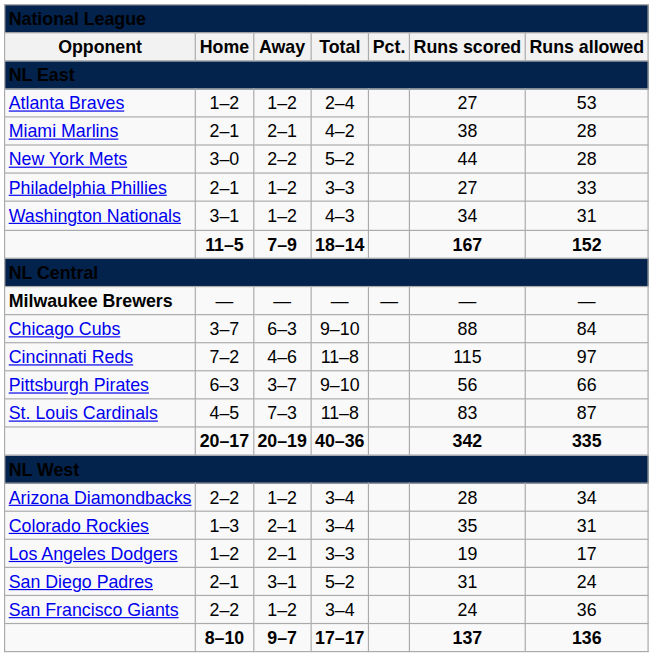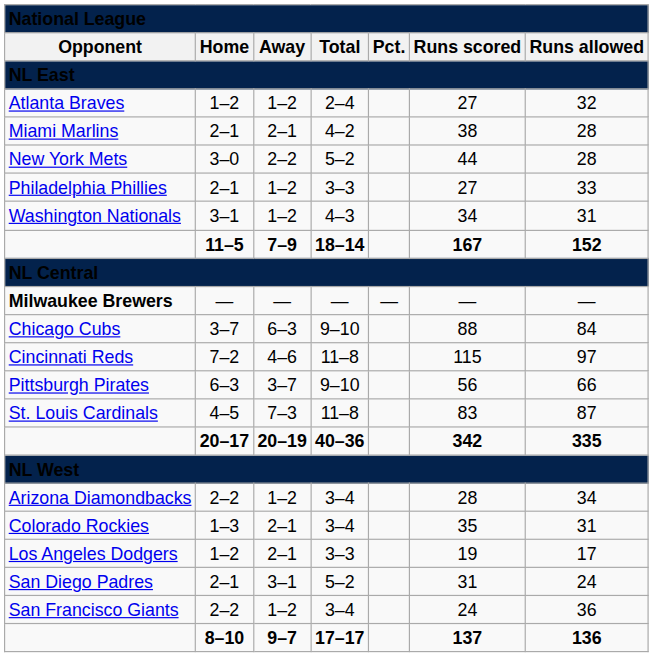 <table class="wikitable" style="font-size: 95%; text-align: center">
 <tr>
 <td colspan="7" style="text-align:left; background:#03224c"><span> <strong>National League</strong> </span></td>
 </tr>
 <tr>
 <th>Opponent</th>
 <th>Home</th>
 <th>Away</th>
 <th>Total</th>
 <th>Pct.</th>
 <th>Runs scored</th>
 <th>Runs allowed</th>
 </tr>
 <tr>
 <td colspan="7" style="text-align:left; background:#03224c"><span> <strong>NL East</strong> </span></td>
 </tr>
 <tr>
 <td style="text-align:left"><a href='#'>Atlanta Braves</a></td>
 <td>1–2</td>
 <td>1–2</td>
 <td>2–4</td>
 <td></td>
 <td>27</td>
-<td>53</td>
+<td>32</td>
 </tr>
 <tr>
 <td style="text-align:left"><a href='#'>Miami Marlins</a></td>
 <td>2–1</td>
 <td>2–1</td>
 <td>4–2</td>
 <td></td>
 <td>38</td>
 <td>28</td>
 </tr>
 <tr>
 <td style="text-align:left"><a href='#'>New York Mets</a></td>
 <td>3–0</td>
 <td>2–2</td>
 <td>5–2</td>
 <td></td>
 <td>44</td>
 <td>28</td>
 </tr>
 <tr>
 <td style="text-align:left"><a href='#'>Philadelphia Phillies</a></td>
 <td>2–1</td>
 <td>1–2</td>
 <td>3–3</td>
 <td></td>
 <td>27</td>
 <td>33</td>
 </tr>
 <tr>
 <td style="text-align:left"><a href='#'>Washington Nationals</a></td>
 <td>3–1</td>
 <td>1–2</td>
 <td>4–3</td>
 <td></td>
 <td>34</td>
 <td>31</td>
 </tr>
 <tr style="font-weight:bold">
 <td></td>
 <td>11–5</td>
 <td>7–9</td>
 <td>18–14</td>
 <td></td>
 <td>167</td>
 <td>152</td>
 </tr>
 <tr>
 <td colspan="7" style="text-align:left; background:#03224c"><span> <strong>NL Central</strong> </span></td>
 </tr>
 <tr>
 <td style="text-align:left"><strong>Milwaukee Brewers</strong></td>
 <td>—</td>
 <td>—</td>
 <td>—</td>
 <td>—</td>
 <td>—</td>
 <td>—</td>
 </tr>
 <tr>
 <td style="text-align:left"><a href='#'>Chicago Cubs</a></td>
 <td>3–7</td>
 <td>6–3</td>
 <td>9–10</td>
 <td></td>
 <td>88</td>
 <td>84</td>
 </tr>
 <tr>
 <td style="text-align:left"><a href='#'>Cincinnati Reds</a></td>
 <td>7–2</td>
 <td>4–6</td>
 <td>11–8</td>
 <td></td>
 <td>115</td>
 <td>97</td>
 </tr>
 <tr>
 <td style="text-align:left"><a href='#'>Pittsburgh Pirates</a></td>
 <td>6–3</td>
 <td>3–7</td>
 <td>9–10</td>
 <td></td>
 <td>56</td>
 <td>66</td>
 </tr>
 <tr>
 <td style="text-align:left"><a href='#'>St. Louis Cardinals</a></td>
 <td>4–5</td>
 <td>7–3</td>
 <td>11–8</td>
 <td></td>
 <td>83</td>
 <td>87</td>
 </tr>
 <tr style="font-weight:bold">
 <td></td>
 <td>20–17</td>
 <td>20–19</td>
 <td>40–36</td>
 <td></td>
 <td>342</td>
 <td>335</td>
 </tr>
 <tr>
 <td colspan="7" style="text-align:left; background:#03224c"><span> <strong>NL West</strong> </span></td>
 </tr>
 <tr>
 <td style="text-align:left"><a href='#'>Arizona Diamondbacks</a></td>
 <td>2–2</td>
 <td>1–2</td>
 <td>3–4</td>
 <td></td>
 <td>28</td>
 <td>34</td>
 </tr>
 <tr>
 <td style="text-align:left"><a href='#'>Colorado Rockies</a></td>
 <td>1–3</td>
 <td>2–1</td>
 <td>3–4</td>
 <td></td>
 <td>35</td>
 <td>31</td>
 </tr>
 <tr>
 <td style="text-align:left"><a href='#'>Los Angeles Dodgers</a></td>
 <td>1–2</td>
 <td>2–1</td>
 <td>3–3</td>
 <td></td>
 <td>19</td>
 <td>17</td>
 </tr>
 <tr>
 <td style="text-align:left"><a href='#'>San Diego Padres</a></td>
 <td>2–1</td>
 <td>3–1</td>
 <td>5–2</td>
 <td></td>
 <td>31</td>
 <td>24</td>
 </tr>
 <tr>
 <td style="text-align:left"><a href='#'>San Francisco Giants</a></td>
 <td>2–2</td>
 <td>1–2</td>
 <td>3–4</td>
 <td></td>
 <td>24</td>
 <td>36</td>
 </tr>
 <tr style="font-weight:bold">
 <td></td>
 <td>8–10</td>
 <td>9–7</td>
 <td>17–17</td>
 <td></td>
 <td>137</td>
 <td>136</td>
 </tr>
 </table>
